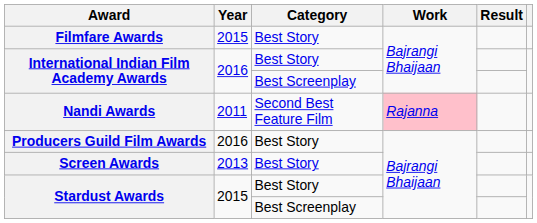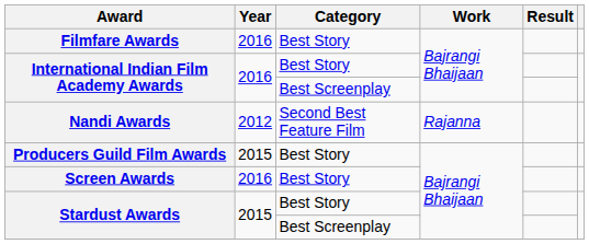 <table class="wikitable plainrowheaders sortable">
 <tr>
 <th scope="col">Award</th>
 <th scope="col">Year</th>
 <th scope="col">Category</th>
 <th scope="col">Work</th>
 <th scope="col">Result</th>
 <th scope="col" class="unsortable"></th>
 </tr>
 <tr>
 <th scope="row"><a href='#'>Filmfare Awards</a></th>
-<td><a href='#'>2015</a></td>
+<td><a href='#'>2016</a></td>
 <td><a href='#'>Best Story</a></td>
 <td rowspan="3"><em><a href='#'>Bajrangi Bhaijaan</a></em></td>
 <td></td>
 <td></td>
 </tr>
 <tr>
 <th rowspan="2" scope="row"><a href='#'>International Indian Film Academy Awards</a></th>
 <td rowspan="2"><a href='#'>2016</a></td>
 <td><a href='#'>Best Story</a></td>
 <td></td>
 <td rowspan="2"></td>
 </tr>
 <tr>
 <td><a href='#'>Best Screenplay</a></td>
 <td></td>
 </tr>
 <tr>
 <th scope="row"><a href='#'>Nandi Awards</a></th>
-<td><a href='#'>2011</a></td>
+<td><a href='#'>2012</a></td>
 <td><a href='#'>Second Best Feature Film</a></td>
-<td style="background: pink;"><em><a href='#'>Rajanna</a></em></td>
+<td><em><a href='#'>Rajanna</a></em></td>
 <td></td>
 <td></td>
 </tr>
 <tr>
 <th scope="row"><a href='#'>Producers Guild Film Awards</a></th>
-<td>2016</td>
+<td>2015</td>
 <td>Best Story</td>
 <td rowspan="6"><em><a href='#'>Bajrangi Bhaijaan</a></em></td>
 <td></td>
 <td></td>
 </tr>
 <tr>
 <th scope="row"><a href='#'>Screen Awards</a></th>
-<td><a href='#'>2013</a></td>
+<td><a href='#'>2016</a></td>
 <td><a href='#'>Best Story</a></td>
 <td></td>
 <td></td>
 </tr>
 <tr>
 <th rowspan="2" scope="row"><a href='#'>Stardust Awards</a></th>
 <td rowspan="2">2015</td>
 <td>Best Story</td>
 <td></td>
 <td rowspan="2"></td>
 </tr>
 <tr>
 <td>Best Screenplay</td>
 <td></td>
 </tr>
 </table>
